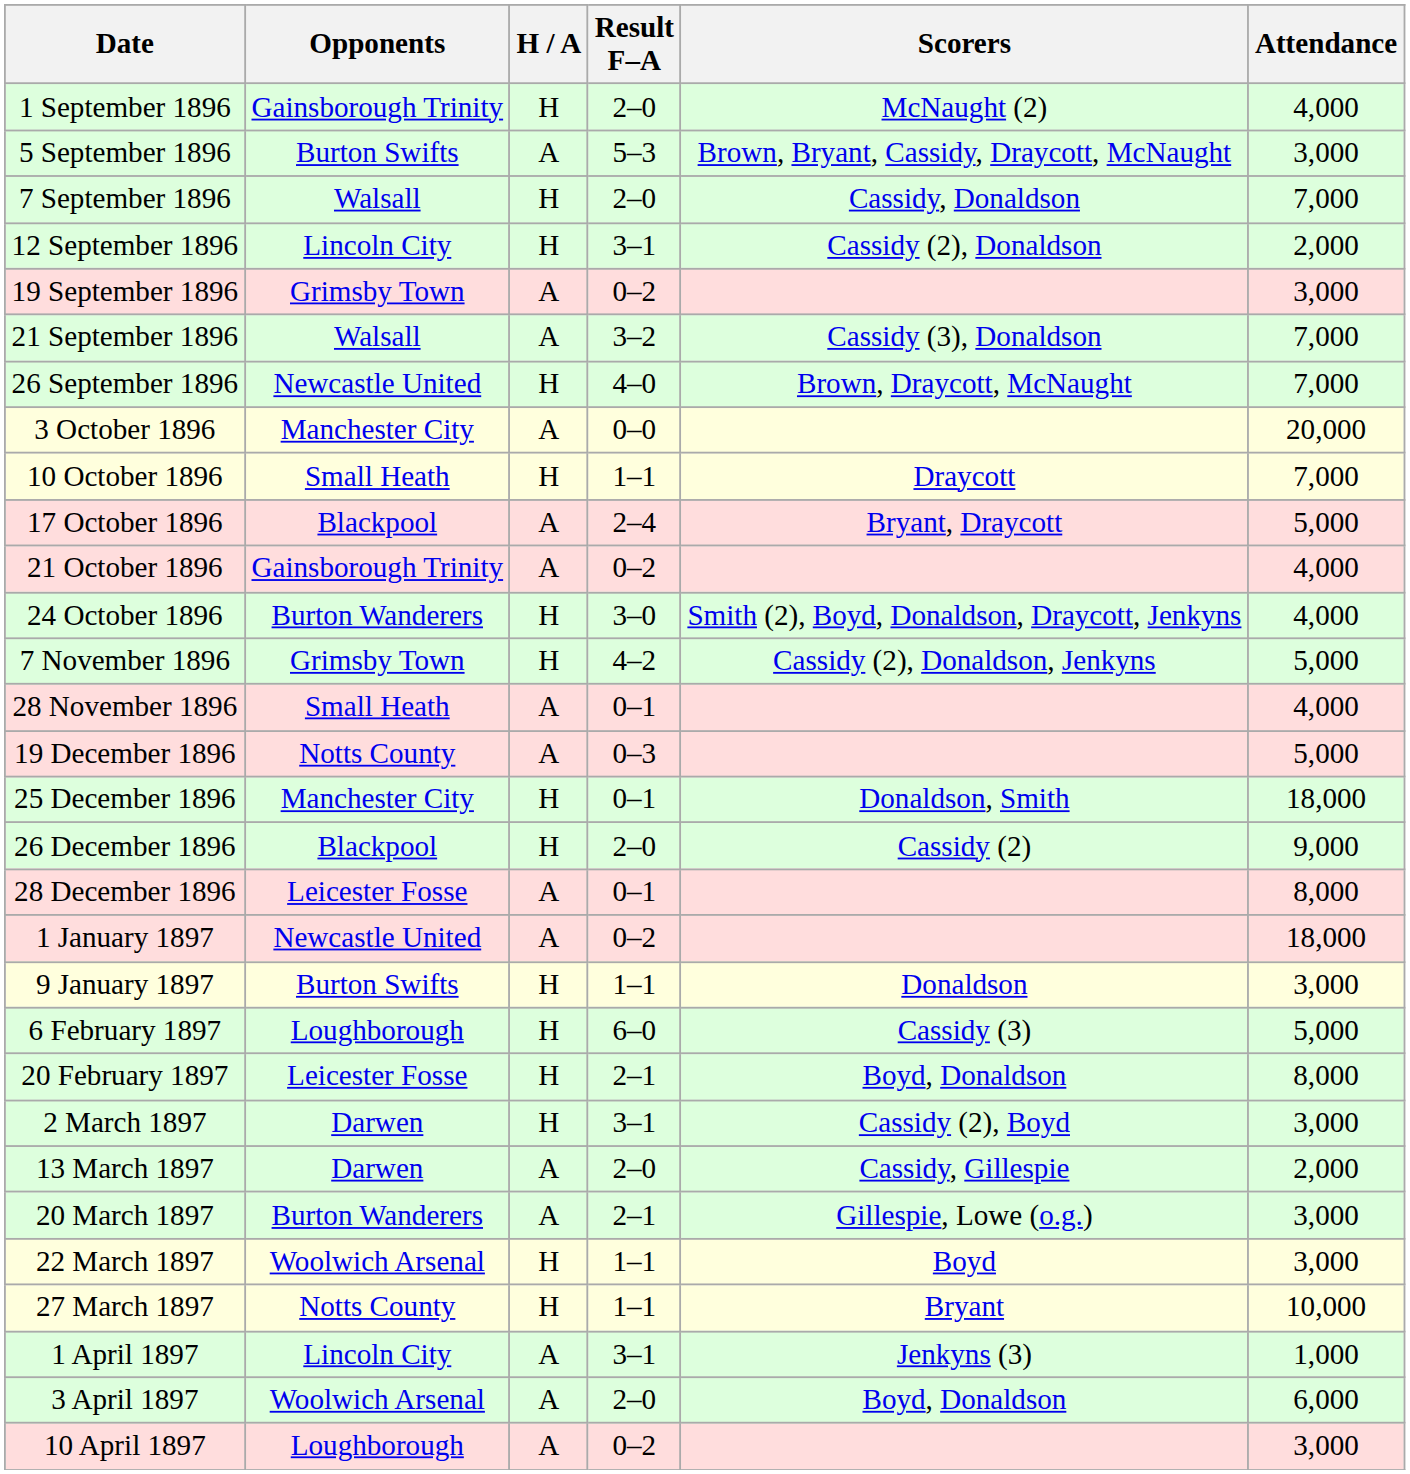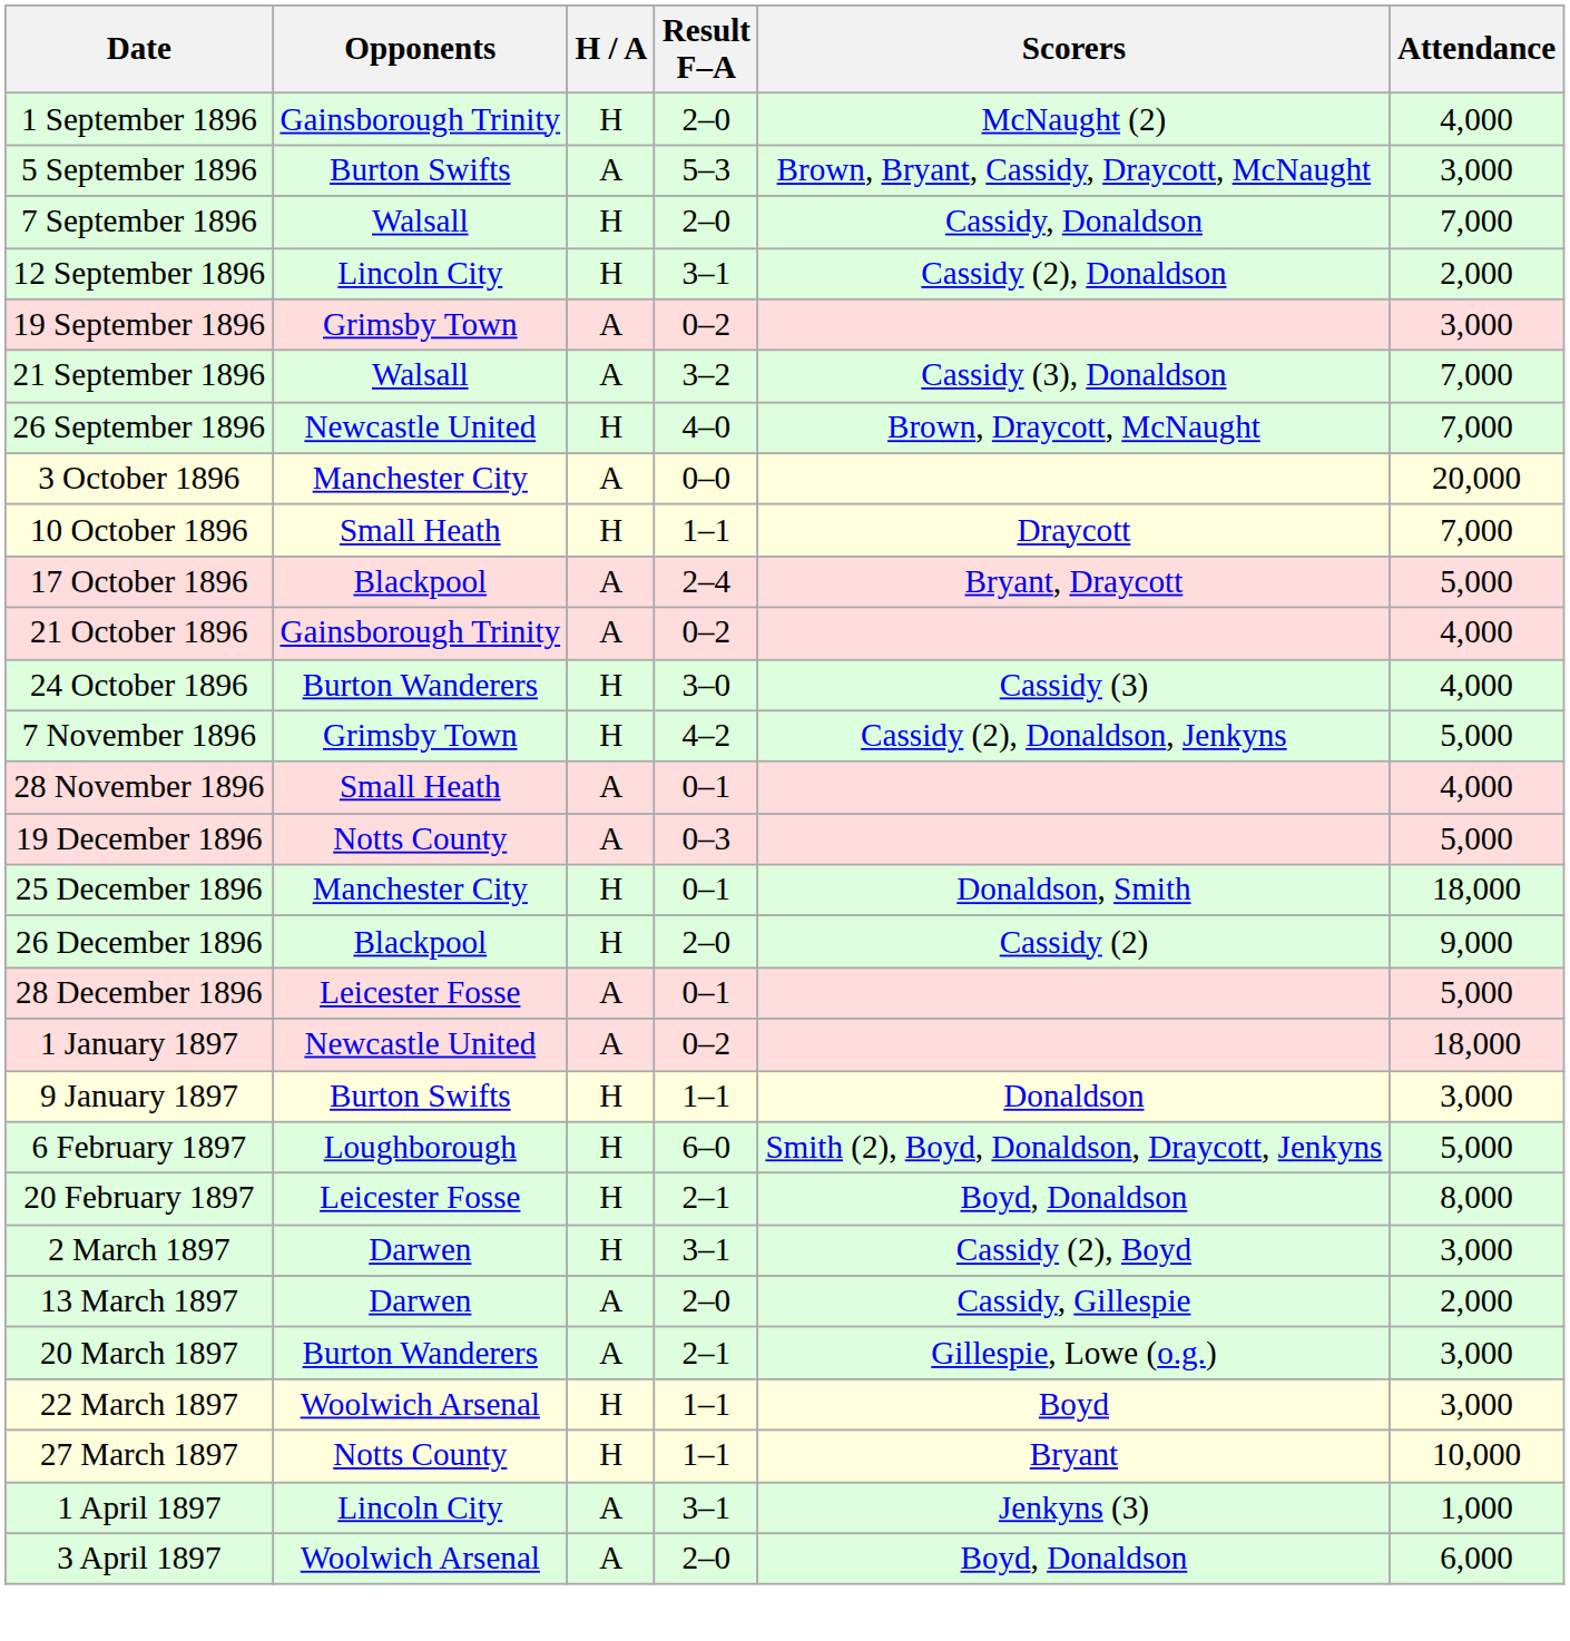 <table class="wikitable" style="text-align:center">
 <tr>
 <th>Date</th>
 <th>Opponents</th>
 <th>H / A</th>
 <th>Result<br>F–A</th>
 <th>Scorers</th>
 <th>Attendance</th>
 </tr>
 <tr bgcolor="#ddffdd">
 <td>1 September 1896</td>
 <td><a href='#'>Gainsborough Trinity</a></td>
 <td>H</td>
 <td>2–0</td>
 <td><a href='#'>McNaught</a> (2)</td>
 <td>4,000</td>
 </tr>
 <tr bgcolor="#ddffdd">
 <td>5 September 1896</td>
 <td><a href='#'>Burton Swifts</a></td>
 <td>A</td>
 <td>5–3</td>
 <td><a href='#'>Brown</a>, <a href='#'>Bryant</a>, <a href='#'>Cassidy</a>, <a href='#'>Draycott</a>, <a href='#'>McNaught</a></td>
 <td>3,000</td>
 </tr>
 <tr bgcolor="#ddffdd">
 <td>7 September 1896</td>
 <td><a href='#'>Walsall</a></td>
 <td>H</td>
 <td>2–0</td>
 <td><a href='#'>Cassidy</a>, <a href='#'>Donaldson</a></td>
 <td>7,000</td>
 </tr>
 <tr bgcolor="#ddffdd">
 <td>12 September 1896</td>
 <td><a href='#'>Lincoln City</a></td>
 <td>H</td>
 <td>3–1</td>
 <td><a href='#'>Cassidy</a> (2), <a href='#'>Donaldson</a></td>
 <td>2,000</td>
 </tr>
 <tr bgcolor="#ffdddd">
 <td>19 September 1896</td>
 <td><a href='#'>Grimsby Town</a></td>
 <td>A</td>
 <td>0–2</td>
 <td></td>
 <td>3,000</td>
 </tr>
 <tr bgcolor="#ddffdd">
 <td>21 September 1896</td>
 <td><a href='#'>Walsall</a></td>
 <td>A</td>
 <td>3–2</td>
 <td><a href='#'>Cassidy</a> (3), <a href='#'>Donaldson</a></td>
 <td>7,000</td>
 </tr>
 <tr bgcolor="#ddffdd">
 <td>26 September 1896</td>
 <td><a href='#'>Newcastle United</a></td>
 <td>H</td>
 <td>4–0</td>
 <td><a href='#'>Brown</a>, <a href='#'>Draycott</a>, <a href='#'>McNaught</a></td>
 <td>7,000</td>
 </tr>
 <tr bgcolor="#ffffdd">
 <td>3 October 1896</td>
 <td><a href='#'>Manchester City</a></td>
 <td>A</td>
 <td>0–0</td>
 <td></td>
 <td>20,000</td>
 </tr>
 <tr bgcolor="#ffffdd">
 <td>10 October 1896</td>
 <td><a href='#'>Small Heath</a></td>
 <td>H</td>
 <td>1–1</td>
 <td><a href='#'>Draycott</a></td>
 <td>7,000</td>
 </tr>
 <tr bgcolor="#ffdddd">
 <td>17 October 1896</td>
 <td><a href='#'>Blackpool</a></td>
 <td>A</td>
 <td>2–4</td>
 <td><a href='#'>Bryant</a>, <a href='#'>Draycott</a></td>
 <td>5,000</td>
 </tr>
 <tr bgcolor="#ffdddd">
 <td>21 October 1896</td>
 <td><a href='#'>Gainsborough Trinity</a></td>
 <td>A</td>
 <td>0–2</td>
 <td></td>
 <td>4,000</td>
 </tr>
 <tr bgcolor="#ddffdd">
 <td>24 October 1896</td>
 <td><a href='#'>Burton Wanderers</a></td>
 <td>H</td>
 <td>3–0</td>
-<td><a href='#'>Smith</a> (2), <a href='#'>Boyd</a>, <a href='#'>Donaldson</a>, <a href='#'>Draycott</a>, <a href='#'>Jenkyns</a></td>
+<td><a href='#'>Cassidy</a> (3)</td>
 <td>4,000</td>
 </tr>
 <tr bgcolor="#ddffdd">
 <td>7 November 1896</td>
 <td><a href='#'>Grimsby Town</a></td>
 <td>H</td>
 <td>4–2</td>
 <td><a href='#'>Cassidy</a> (2), <a href='#'>Donaldson</a>, <a href='#'>Jenkyns</a></td>
 <td>5,000</td>
 </tr>
 <tr bgcolor="#ffdddd">
 <td>28 November 1896</td>
 <td><a href='#'>Small Heath</a></td>
 <td>A</td>
 <td>0–1</td>
 <td></td>
 <td>4,000</td>
 </tr>
 <tr bgcolor="#ffdddd">
 <td>19 December 1896</td>
 <td><a href='#'>Notts County</a></td>
 <td>A</td>
 <td>0–3</td>
 <td></td>
 <td>5,000</td>
 </tr>
 <tr bgcolor="#ddffdd">
 <td>25 December 1896</td>
 <td><a href='#'>Manchester City</a></td>
 <td>H</td>
 <td>0–1</td>
 <td><a href='#'>Donaldson</a>, <a href='#'>Smith</a></td>
 <td>18,000</td>
 </tr>
 <tr bgcolor="#ddffdd">
 <td>26 December 1896</td>
 <td><a href='#'>Blackpool</a></td>
 <td>H</td>
 <td>2–0</td>
 <td><a href='#'>Cassidy</a> (2)</td>
 <td>9,000</td>
 </tr>
 <tr bgcolor="#ffdddd">
 <td>28 December 1896</td>
 <td><a href='#'>Leicester Fosse</a></td>
 <td>A</td>
 <td>0–1</td>
 <td></td>
-<td>8,000</td>
+<td>5,000</td>
 </tr>
 <tr bgcolor="#ffdddd">
 <td>1 January 1897</td>
 <td><a href='#'>Newcastle United</a></td>
 <td>A</td>
 <td>0–2</td>
 <td></td>
 <td>18,000</td>
 </tr>
 <tr bgcolor="#ffffdd">
 <td>9 January 1897</td>
 <td><a href='#'>Burton Swifts</a></td>
 <td>H</td>
 <td>1–1</td>
 <td><a href='#'>Donaldson</a></td>
 <td>3,000</td>
 </tr>
 <tr bgcolor="#ddffdd">
 <td>6 February 1897</td>
 <td><a href='#'>Loughborough</a></td>
 <td>H</td>
 <td>6–0</td>
-<td><a href='#'>Cassidy</a> (3)</td>
+<td><a href='#'>Smith</a> (2), <a href='#'>Boyd</a>, <a href='#'>Donaldson</a>, <a href='#'>Draycott</a>, <a href='#'>Jenkyns</a></td>
 <td>5,000</td>
 </tr>
 <tr bgcolor="#ddffdd">
 <td>20 February 1897</td>
 <td><a href='#'>Leicester Fosse</a></td>
 <td>H</td>
 <td>2–1</td>
 <td><a href='#'>Boyd</a>, <a href='#'>Donaldson</a></td>
 <td>8,000</td>
 </tr>
 <tr bgcolor="#ddffdd">
 <td>2 March 1897</td>
 <td><a href='#'>Darwen</a></td>
 <td>H</td>
 <td>3–1</td>
 <td><a href='#'>Cassidy</a> (2), <a href='#'>Boyd</a></td>
 <td>3,000</td>
 </tr>
 <tr bgcolor="#ddffdd">
 <td>13 March 1897</td>
 <td><a href='#'>Darwen</a></td>
 <td>A</td>
 <td>2–0</td>
 <td><a href='#'>Cassidy</a>, <a href='#'>Gillespie</a></td>
 <td>2,000</td>
 </tr>
 <tr bgcolor="#ddffdd">
 <td>20 March 1897</td>
 <td><a href='#'>Burton Wanderers</a></td>
 <td>A</td>
 <td>2–1</td>
 <td><a href='#'>Gillespie</a>, Lowe (<a href='#'>o.g.</a>)</td>
 <td>3,000</td>
 </tr>
 <tr bgcolor="#ffffdd">
 <td>22 March 1897</td>
 <td><a href='#'>Woolwich Arsenal</a></td>
 <td>H</td>
 <td>1–1</td>
 <td><a href='#'>Boyd</a></td>
 <td>3,000</td>
 </tr>
 <tr bgcolor="#ffffdd">
 <td>27 March 1897</td>
 <td><a href='#'>Notts County</a></td>
 <td>H</td>
 <td>1–1</td>
 <td><a href='#'>Bryant</a></td>
 <td>10,000</td>
 </tr>
 <tr bgcolor="#ddffdd">
 <td>1 April 1897</td>
 <td><a href='#'>Lincoln City</a></td>
 <td>A</td>
 <td>3–1</td>
 <td><a href='#'>Jenkyns</a> (3)</td>
 <td>1,000</td>
 </tr>
 <tr bgcolor="#ddffdd">
 <td>3 April 1897</td>
 <td><a href='#'>Woolwich Arsenal</a></td>
 <td>A</td>
 <td>2–0</td>
 <td><a href='#'>Boyd</a>, <a href='#'>Donaldson</a></td>
 <td>6,000</td>
 </tr>
-<tr bgcolor="#ffdddd">
-<td>10 April 1897</td>
-<td><a href='#'>Loughborough</a></td>
-<td>A</td>
-<td>0–2</td>
-<td></td>
-<td>3,000</td>
-</tr>
 </table>
